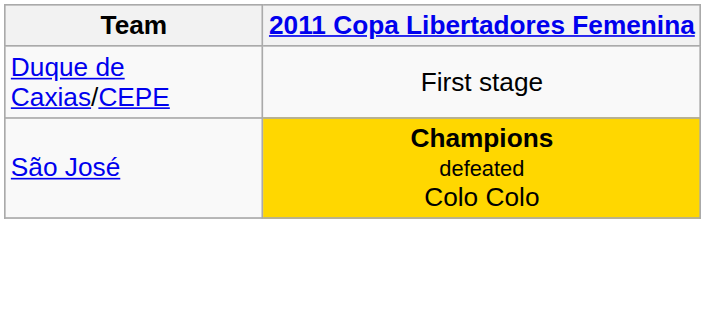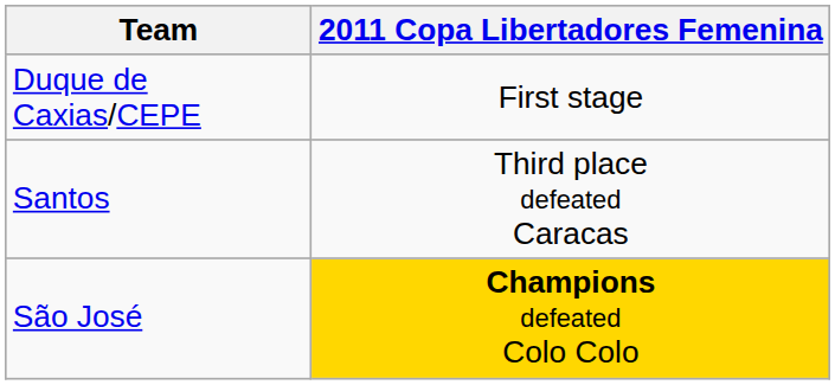 <table class="wikitable">
 <tr>
 <th width=150>Team</th>
 <th width=><a href='#'>2011 Copa Libertadores Femenina</a></th>
 </tr>
 <tr>
 <td><a href='#'>Duque de Caxias</a>/<a href='#'>CEPE</a></td>
 <td align=center>First stage</td>
 </tr>
 <tr>
+<td><a href='#'>Santos</a></td>
+<td align=center>Third place<br><small>defeated</small><br> Caracas</td>
+</tr>
+<tr>
 <td><a href='#'>São José</a></td>
 <td align=center bgcolor=gold><strong>Champions</strong><br><small>defeated</small><br> Colo Colo</td>
 </tr>
 </table>
